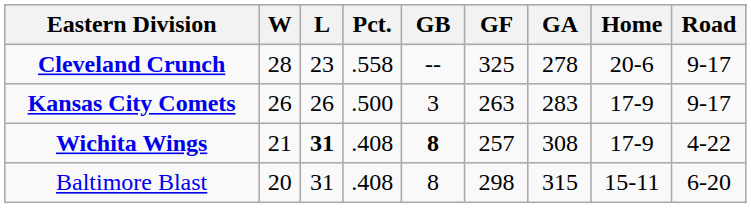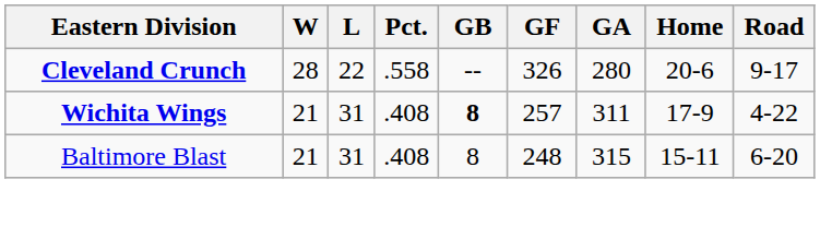 <table class="wikitable" width="470" style="font-size:95%; text-align:center">
 <tr>
 <th width="30%">Eastern Division</th>
 <th width="5%">W</th>
 <th width="5%">L</th>
 <th width="5%">Pct.</th>
 <th width="7.5%">GB</th>
 <th width="7.5%">GF</th>
 <th width="7.5%">GA</th>
 <th width="7.5%">Home</th>
 <th width="7.5%">Road</th>
 </tr>
 <tr>
 <td><strong><a href='#'>Cleveland Crunch</a></strong></td>
 <td>28</td>
-<td>23</td>
+<td>22</td>
 <td>.558</td>
 <td>--</td>
-<td>325</td>
-<td>278</td>
+<td>326</td>
+<td>280</td>
 <td>20-6</td>
-<td>9-17</td>
-</tr>
-<tr>
-<td><strong><a href='#'>Kansas City Comets</a></strong></td>
-<td>26</td>
-<td>26</td>
-<td>.500</td>
-<td>3</td>
-<td>263</td>
-<td>283</td>
-<td>17-9</td>
 <td>9-17</td>
 </tr>
 <tr>
 <td><strong><a href='#'>Wichita Wings</a></strong></td>
 <td>21</td>
-<td><strong>31</strong></td>
+<td>31</td>
 <td>.408</td>
 <td><strong>8</strong></td>
 <td>257</td>
-<td>308</td>
+<td>311</td>
 <td>17-9</td>
 <td>4-22</td>
 </tr>
 <tr>
 <td><a href='#'>Baltimore Blast</a></td>
-<td>20</td>
+<td>21</td>
 <td>31</td>
 <td>.408</td>
 <td>8</td>
-<td>298</td>
+<td>248</td>
 <td>315</td>
 <td>15-11</td>
 <td>6-20</td>
 </tr>
 </table>
